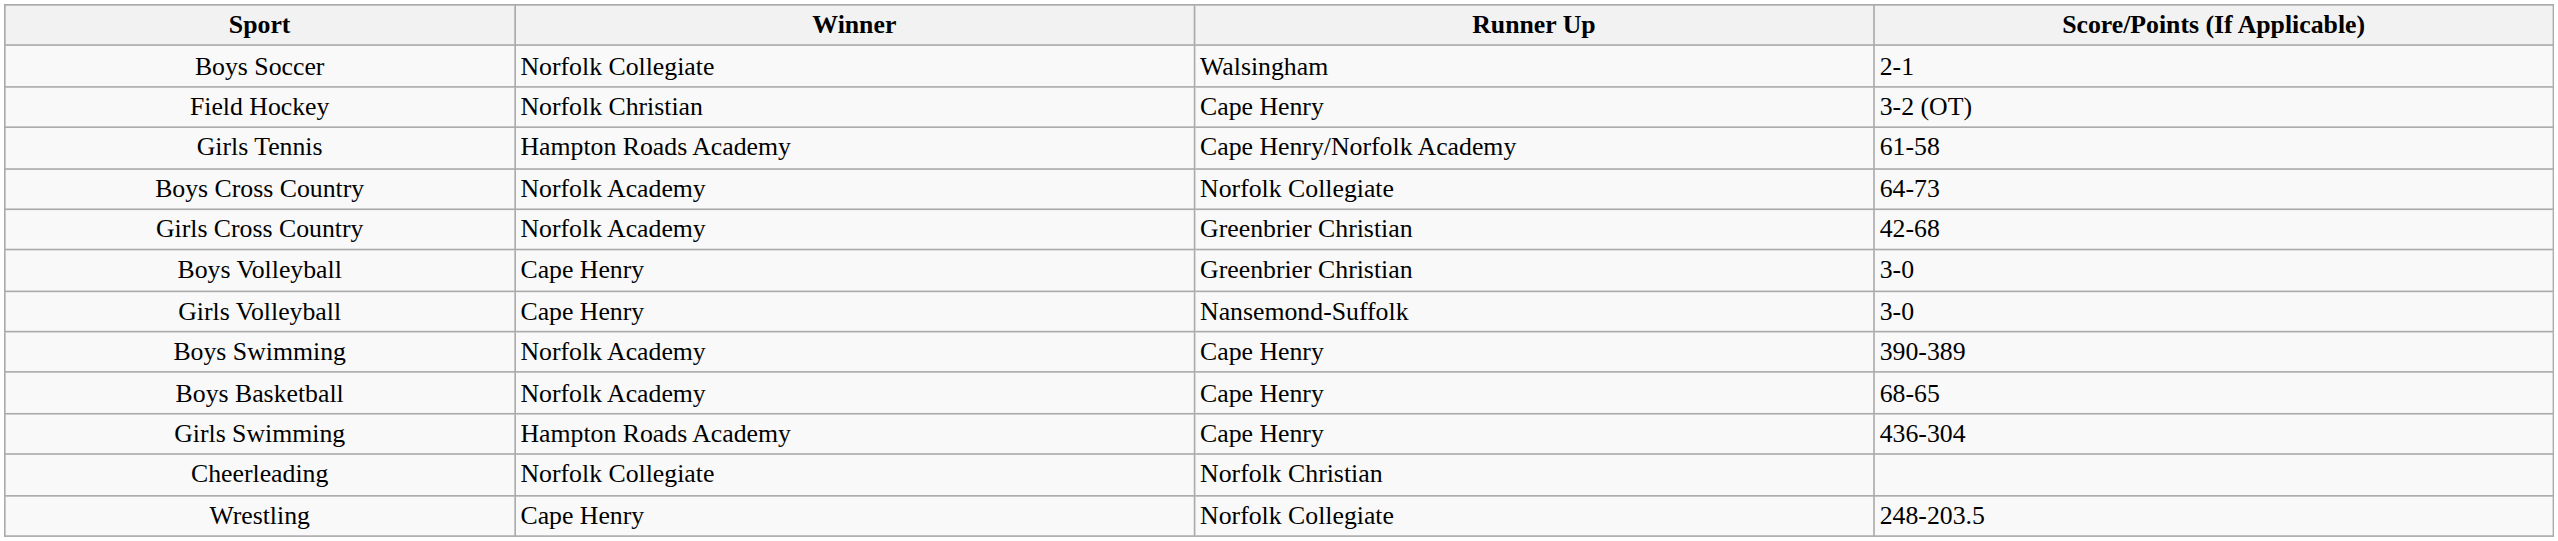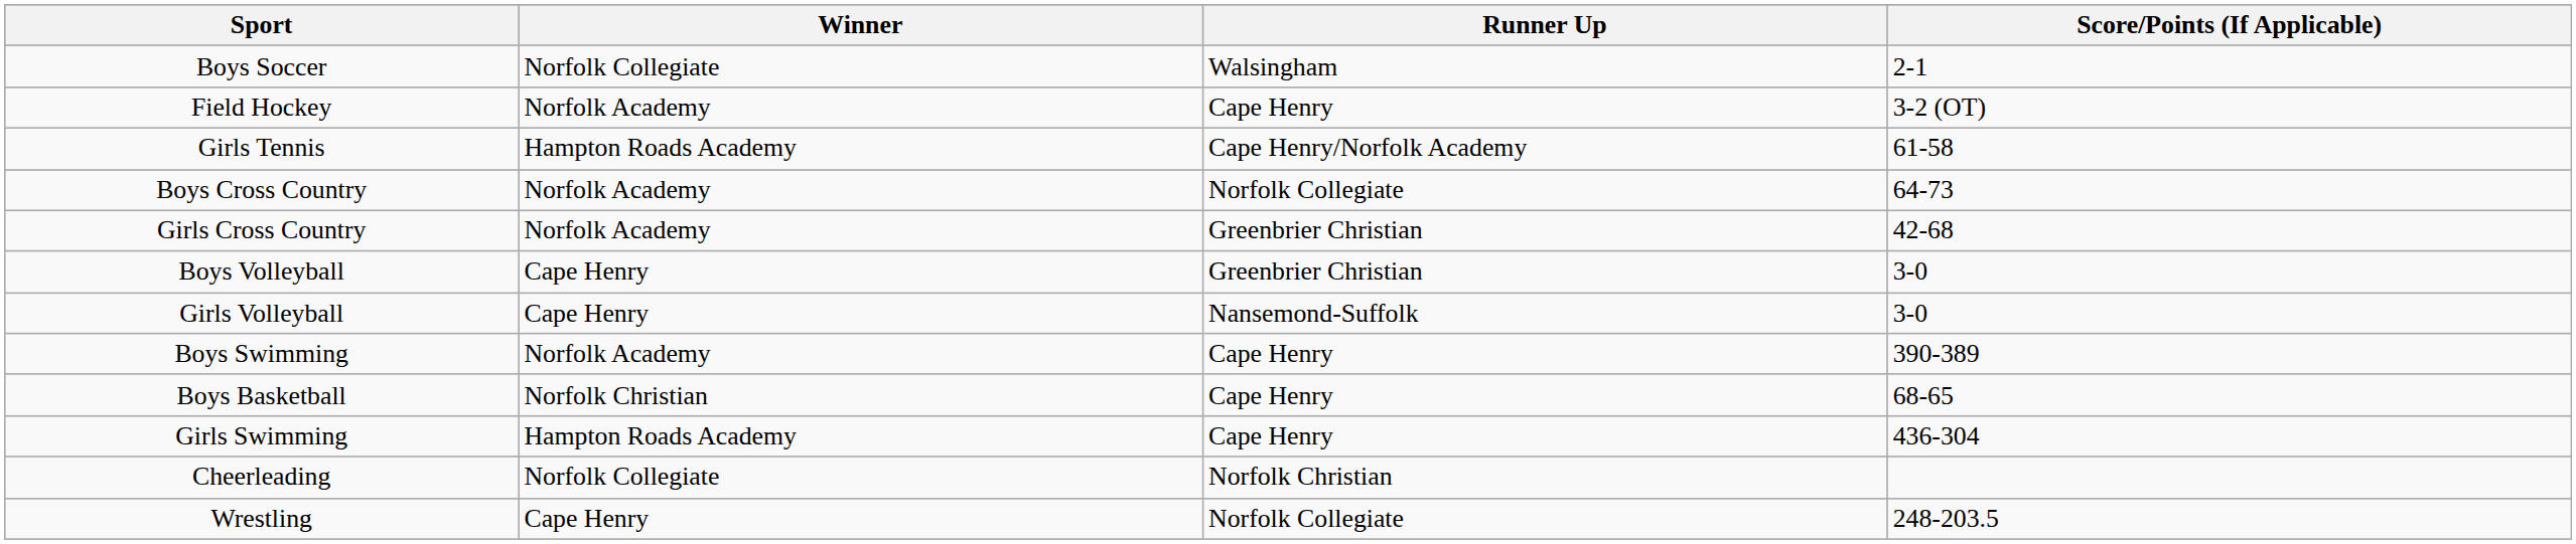 <table class="wikitable" style="width: 100%">
 <tr style="background:#A8BDEC;">
 <th width=15%>Sport</th>
 <th width=20%>Winner</th>
 <th width=20%>Runner Up</th>
 <th width=20%>Score/Points (If Applicable)</th>
 </tr>
 <tr>
 <td align=center>Boys Soccer</td>
 <td>Norfolk Collegiate</td>
 <td>Walsingham</td>
 <td>2-1</td>
 </tr>
 <tr>
 <td align=center>Field Hockey</td>
-<td>Norfolk Christian</td>
+<td>Norfolk Academy</td>
 <td>Cape Henry</td>
 <td>3-2 (OT)</td>
 </tr>
 <tr>
 <td align=center>Girls Tennis</td>
 <td>Hampton Roads Academy</td>
 <td>Cape Henry/Norfolk Academy</td>
 <td>61-58</td>
 </tr>
 <tr>
 <td align=center>Boys Cross Country</td>
 <td>Norfolk Academy</td>
 <td>Norfolk Collegiate</td>
 <td>64-73</td>
 </tr>
 <tr>
 <td align=center>Girls Cross Country</td>
 <td>Norfolk Academy</td>
 <td>Greenbrier Christian</td>
 <td>42-68</td>
 </tr>
 <tr>
 <td align=center>Boys Volleyball</td>
 <td>Cape Henry</td>
 <td>Greenbrier Christian</td>
 <td>3-0</td>
 </tr>
 <tr>
 <td align=center>Girls Volleyball</td>
 <td>Cape Henry</td>
 <td>Nansemond-Suffolk</td>
 <td>3-0</td>
 </tr>
 <tr>
 <td align=center>Boys Swimming</td>
 <td>Norfolk Academy</td>
 <td>Cape Henry</td>
 <td>390-389</td>
 </tr>
 <tr>
 <td align=center>Boys Basketball</td>
-<td>Norfolk Academy</td>
+<td>Norfolk Christian</td>
 <td>Cape Henry</td>
 <td>68-65</td>
 </tr>
 <tr>
 <td align=center>Girls Swimming</td>
 <td>Hampton Roads Academy</td>
 <td>Cape Henry</td>
 <td>436-304</td>
 </tr>
 <tr>
 <td align=center>Cheerleading</td>
 <td>Norfolk Collegiate</td>
 <td>Norfolk Christian</td>
 <td></td>
 </tr>
 <tr>
 <td align=center>Wrestling</td>
 <td>Cape Henry</td>
 <td>Norfolk Collegiate</td>
 <td>248-203.5</td>
 </tr>
 </table>
